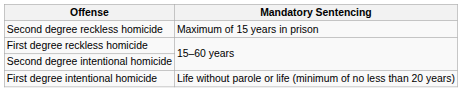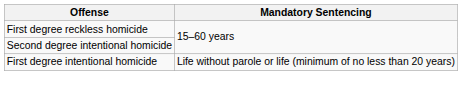 <table class="wikitable">
 <tr>
 <th>Offense</th>
 <th>Mandatory Sentencing</th>
-</tr>
-<tr>
-<td>Second degree reckless homicide</td>
-<td>Maximum of 15 years in prison</td>
 </tr>
 <tr>
 <td>First degree reckless homicide</td>
 <td rowspan="2">15–60 years</td>
 </tr>
 <tr>
 <td>Second degree intentional homicide</td>
 </tr>
 <tr>
 <td>First degree intentional homicide</td>
 <td>Life without parole or life (minimum of no less than 20 years)</td>
 </tr>
 </table>
